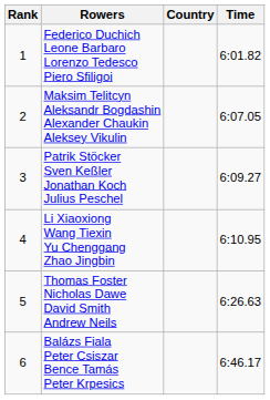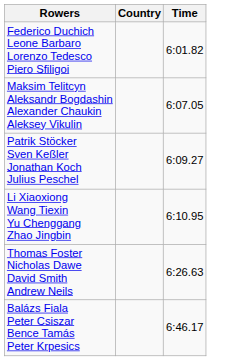 <table class="wikitable" style="text-align:center">
 <tr>
-<th>Rank</th>
 <th>Rowers</th>
 <th>Country</th>
 <th>Time</th>
 </tr>
 <tr>
-<td>1</td>
 <td align="left"><a href='#'>Federico Duchich</a><br><a href='#'>Leone Barbaro</a><br><a href='#'>Lorenzo Tedesco</a><br><a href='#'>Piero Sfiligoi</a></td>
 <td align="left"></td>
 <td>6:01.82</td>
 </tr>
 <tr>
-<td>2</td>
 <td align="left"><a href='#'>Maksim Telitcyn</a><br><a href='#'>Aleksandr Bogdashin</a><br><a href='#'>Alexander Chaukin</a><br><a href='#'>Aleksey Vikulin</a></td>
 <td align="left"></td>
 <td>6:07.05</td>
 </tr>
 <tr>
-<td>3</td>
 <td align="left"><a href='#'>Patrik Stöcker</a><br><a href='#'>Sven Keßler</a><br><a href='#'>Jonathan Koch</a><br><a href='#'>Julius Peschel</a></td>
 <td align="left"></td>
 <td>6:09.27</td>
 </tr>
 <tr>
-<td>4</td>
 <td align="left"><a href='#'>Li Xiaoxiong</a><br><a href='#'>Wang Tiexin</a><br><a href='#'>Yu Chenggang</a><br><a href='#'>Zhao Jingbin</a></td>
 <td align="left"></td>
 <td>6:10.95</td>
 </tr>
 <tr>
-<td>5</td>
 <td align="left"><a href='#'>Thomas Foster</a><br><a href='#'>Nicholas Dawe</a><br><a href='#'>David Smith</a><br><a href='#'>Andrew Neils</a></td>
 <td align="left"></td>
 <td>6:26.63</td>
 </tr>
 <tr>
-<td>6</td>
 <td align="left"><a href='#'>Balázs Fiala</a><br><a href='#'>Peter Csiszar</a><br><a href='#'>Bence Tamás</a><br><a href='#'>Peter Krpesics</a></td>
 <td align="left"></td>
 <td>6:46.17</td>
 </tr>
 </table>
